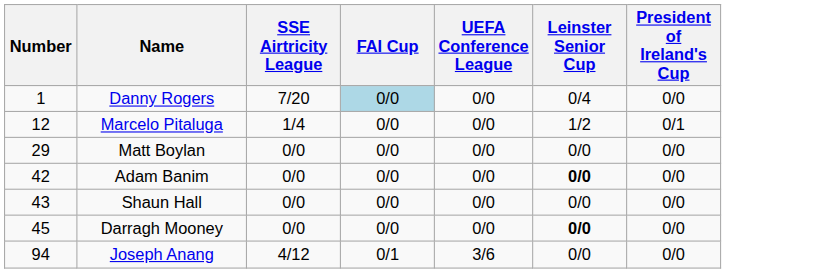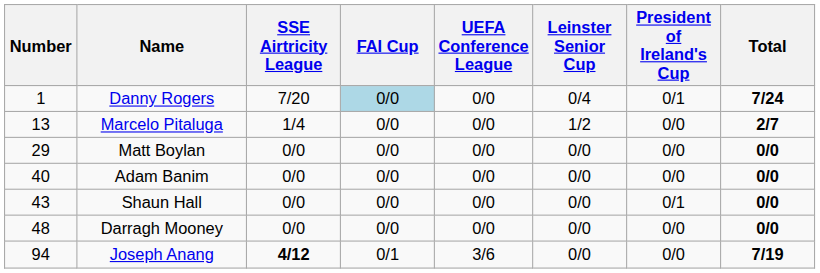 <table class="wikitable" style="font-size: 95%; text-align: center;">
 <tr>
 <th width=60>Number</th>
 <th width=150>Name</th>
 <th width=80><a href='#'>SSE Airtricity League</a></th>
 <th width=80><a href='#'>FAI Cup</a></th>
 <th width=80><a href='#'>UEFA Conference League</a></th>
 <th width=80><a href='#'>Leinster Senior Cup</a></th>
 <th width=80><a href='#'>President of Ireland's Cup</a></th>
+<th width=80>Total</th>
 </tr>
 <tr>
 <td>1</td>
 <td><a href='#'>Danny Rogers</a></td>
 <td>7/20</td>
 <td style="background: lightblue;">0/0</td>
 <td>0/0</td>
 <td>0/4</td>
-<td>0/0</td>
+<td>0/1</td>
+<td><strong>7/24</strong></td>
 </tr>
 <tr>
-<td>12</td>
+<td>13</td>
 <td><a href='#'>Marcelo Pitaluga</a></td>
 <td>1/4</td>
 <td>0/0</td>
 <td>0/0</td>
 <td>1/2</td>
-<td>0/1</td>
+<td>0/0</td>
+<td><strong>2/7</strong></td>
 </tr>
 <tr>
 <td>29</td>
 <td>Matt Boylan</td>
 <td>0/0</td>
 <td>0/0</td>
 <td>0/0</td>
 <td>0/0</td>
 <td>0/0</td>
+<td><strong>0/0</strong></td>
 </tr>
 <tr>
-<td>42</td>
+<td>40</td>
 <td>Adam Banim</td>
 <td>0/0</td>
 <td>0/0</td>
 <td>0/0</td>
+<td>0/0</td>
+<td>0/0</td>
 <td><strong>0/0</strong></td>
-<td>0/0</td>
 </tr>
 <tr>
 <td>43</td>
 <td>Shaun Hall</td>
 <td>0/0</td>
 <td>0/0</td>
 <td>0/0</td>
 <td>0/0</td>
-<td>0/0</td>
+<td>0/1</td>
+<td><strong>0/0</strong></td>
 </tr>
 <tr>
-<td>45</td>
+<td>48</td>
 <td>Darragh Mooney</td>
 <td>0/0</td>
 <td>0/0</td>
 <td>0/0</td>
+<td>0/0</td>
+<td>0/0</td>
 <td><strong>0/0</strong></td>
-<td>0/0</td>
 </tr>
 <tr>
 <td>94</td>
 <td><a href='#'>Joseph Anang</a></td>
-<td>4/12</td>
+<td><strong>4/12</strong></td>
 <td>0/1</td>
 <td>3/6</td>
 <td>0/0</td>
 <td>0/0</td>
+<td><strong>7/19</strong></td>
 </tr>
 </table>
